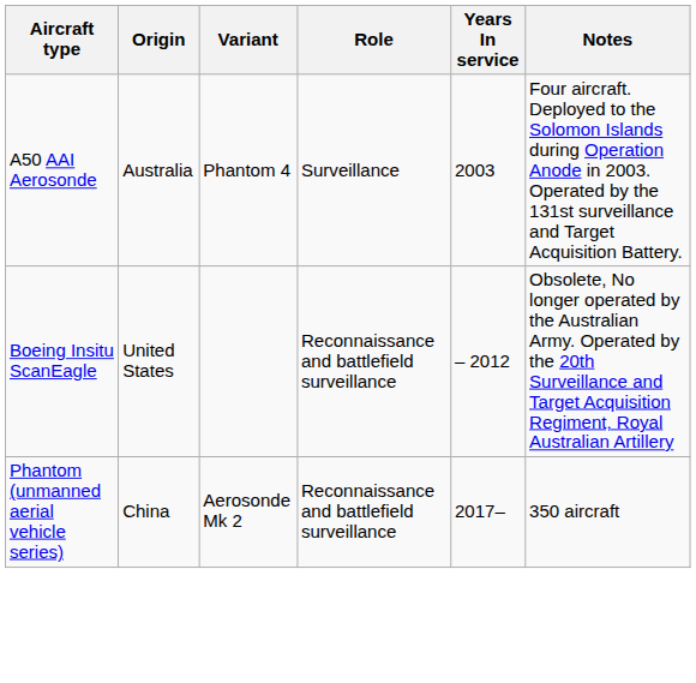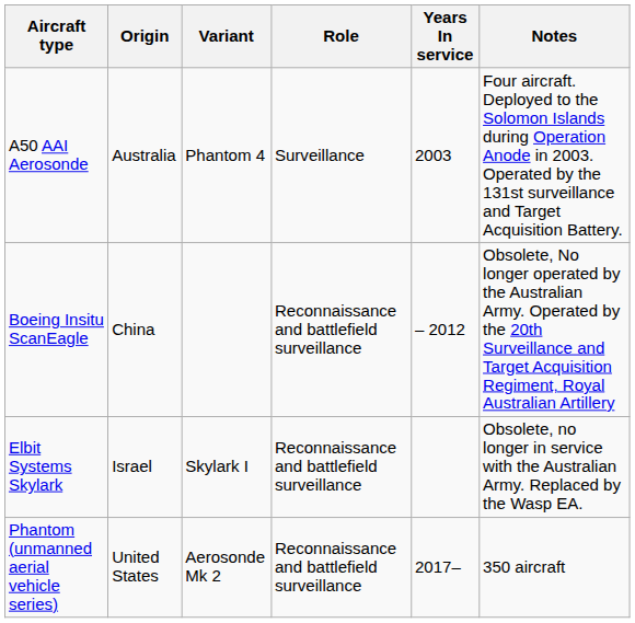 <table class="wikitable sortable">
 <tr>
 <th>Aircraft type</th>
 <th>Origin</th>
 <th>Variant</th>
 <th>Role</th>
 <th>Years In service</th>
 <th>Notes</th>
 </tr>
 <tr>
 <td>A50 <a href='#'>AAI Aerosonde</a></td>
 <td>Australia</td>
 <td>Phantom 4</td>
 <td>Surveillance</td>
 <td>2003</td>
 <td>Four aircraft. Deployed to the <a href='#'>Solomon Islands</a> during <a href='#'>Operation Anode</a> in 2003. Operated by the 131st surveillance and Target Acquisition Battery.</td>
 </tr>
 <tr>
 <td><a href='#'>Boeing Insitu ScanEagle</a></td>
-<td>United States</td>
+<td>China</td>
 <td></td>
 <td>Reconnaissance and battlefield surveillance</td>
 <td>– 2012</td>
 <td>Obsolete, No longer operated by the Australian Army. Operated by the <a href='#'>20th Surveillance and Target Acquisition Regiment, Royal Australian Artillery</a></td>
 </tr>
 <tr>
+<td><a href='#'>Elbit Systems Skylark</a></td>
+<td>Israel</td>
+<td>Skylark I</td>
+<td>Reconnaissance and battlefield surveillance</td>
+<td></td>
+<td>Obsolete, no longer in service with the Australian Army. Replaced by the Wasp EA.</td>
+</tr>
+<tr>
 <td><a href='#'>Phantom (unmanned aerial vehicle series)</a></td>
-<td>China</td>
+<td>United States</td>
 <td>Aerosonde Mk 2</td>
 <td>Reconnaissance and battlefield surveillance</td>
 <td>2017–</td>
 <td>350 aircraft</td>
 </tr>
 </table>
